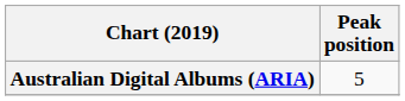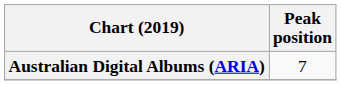 <table class="wikitable sortable plainrowheaders" style="text-align:center">
 <tr>
 <th scope="col">Chart (2019)</th>
 <th scope="col">Peak<br>position</th>
 </tr>
 <tr>
 <th scope="row">Australian Digital Albums (<a href='#'>ARIA</a>)</th>
-<td>5</td>
+<td>7</td>
 </tr>
 <tr>
 </tr>
 <tr>
 </tr>
 <tr>
 </tr>
 </table>
